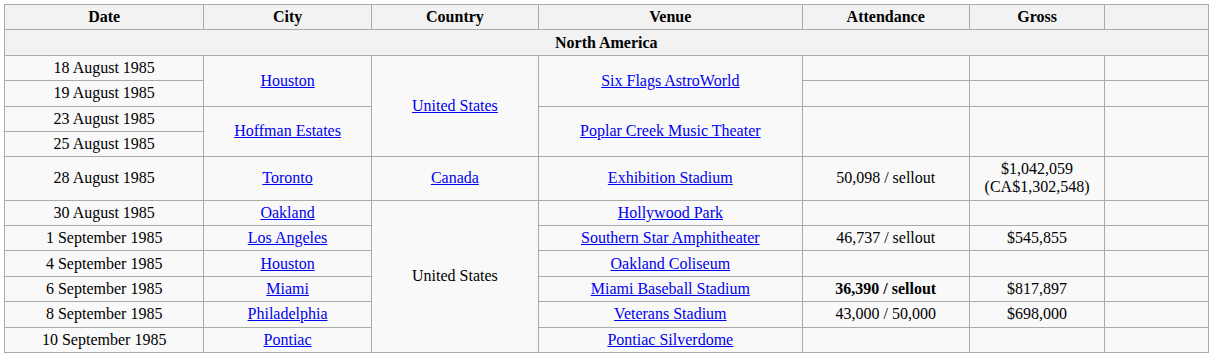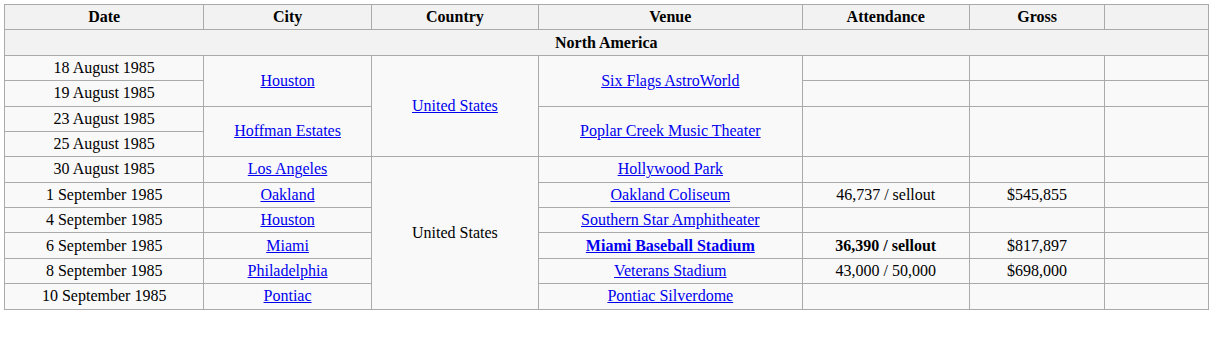 <table class="wikitable" style="text-align:center;">
 <tr>
 <th scope="col" style="width:12em;">Date</th>
 <th scope="col" style="width:10em;">City</th>
 <th scope="col" style="width:10em;">Country</th>
 <th scope="col" style="width:16em;">Venue</th>
 <th scope="col" style="width:10em;">Attendance</th>
 <th scope="col" style="width:8em;">Gross</th>
 <th scope="col" style="width:6em;"></th>
 </tr>
 <tr>
 <th colspan="7">North America</th>
 </tr>
 <tr>
 <td>18 August 1985</td>
 <td rowspan="2"><a href='#'>Houston</a></td>
 <td rowspan="4"><a href='#'>United States</a></td>
 <td rowspan="2"><a href='#'>Six Flags AstroWorld</a></td>
 <td></td>
 <td></td>
 <td></td>
 </tr>
 <tr>
 <td>19 August 1985</td>
 <td></td>
 <td></td>
 <td></td>
 </tr>
 <tr>
 <td>23 August 1985</td>
 <td rowspan="2"><a href='#'>Hoffman Estates</a></td>
 <td rowspan="2"><a href='#'>Poplar Creek Music Theater</a></td>
 <td rowspan="2"></td>
 <td rowspan="2"></td>
 <td rowspan="2"></td>
 </tr>
 <tr>
 <td>25 August 1985</td>
 </tr>
 <tr>
-<td>28 August 1985</td>
-<td><a href='#'>Toronto</a></td>
-<td><a href='#'>Canada</a></td>
-<td><a href='#'>Exhibition Stadium</a></td>
-<td>50,098 / sellout</td>
-<td>$1,042,059 (CA$1,302,548)</td>
-<td></td>
-</tr>
-<tr>
 <td>30 August 1985</td>
-<td><a href='#'>Oakland</a></td>
+<td><a href='#'>Los Angeles</a></td>
 <td rowspan="6">United States</td>
 <td><a href='#'>Hollywood Park</a></td>
 <td></td>
 <td></td>
 <td></td>
 </tr>
 <tr>
 <td>1 September 1985</td>
-<td><a href='#'>Los Angeles</a></td>
-<td><a href='#'>Southern Star Amphitheater</a></td>
+<td><a href='#'>Oakland</a></td>
+<td><a href='#'>Oakland Coliseum</a></td>
 <td>46,737 / sellout</td>
 <td>$545,855</td>
 <td></td>
 </tr>
 <tr>
 <td>4 September 1985</td>
 <td><a href='#'>Houston</a></td>
-<td><a href='#'>Oakland Coliseum</a></td>
+<td><a href='#'>Southern Star Amphitheater</a></td>
 <td></td>
 <td></td>
 <td></td>
 </tr>
 <tr>
 <td>6 September 1985</td>
 <td><a href='#'>Miami</a></td>
-<td><a href='#'>Miami Baseball Stadium</a></td>
+<td><strong><a href='#'>Miami Baseball Stadium</a></strong></td>
 <td><strong>36,390 / sellout</strong></td>
 <td>$817,897</td>
 <td></td>
 </tr>
 <tr>
 <td>8 September 1985</td>
 <td><a href='#'>Philadelphia</a></td>
 <td><a href='#'>Veterans Stadium</a></td>
 <td>43,000 / 50,000</td>
 <td>$698,000</td>
 <td></td>
 </tr>
 <tr>
 <td>10 September 1985</td>
 <td><a href='#'>Pontiac</a></td>
 <td><a href='#'>Pontiac Silverdome</a></td>
 <td></td>
 <td></td>
 <td></td>
 </tr>
 </table>
